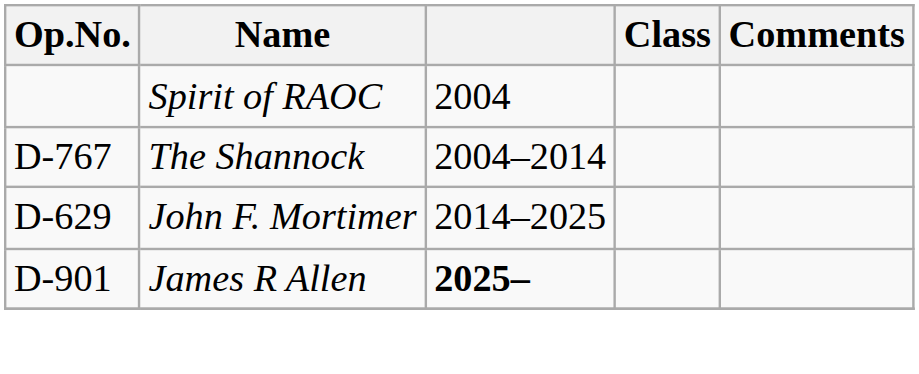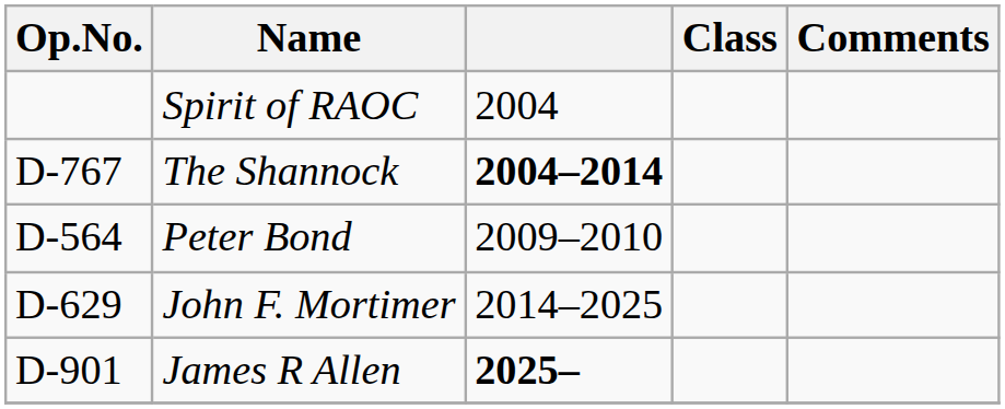 <table class="wikitable">
 <tr>
 <th>Op.No.</th>
 <th>Name</th>
 <th></th>
 <th>Class</th>
 <th>Comments</th>
 </tr>
 <tr>
 <td></td>
 <td><em>Spirit of RAOC</em></td>
 <td>2004</td>
 <td></td>
 <td></td>
 </tr>
 <tr>
 <td>D-767</td>
 <td><em>The Shannock</em></td>
-<td>2004–2014</td>
+<td><strong>2004–2014</strong></td>
+<td></td>
+<td></td>
+</tr>
+<tr>
+<td>D-564</td>
+<td><em>Peter Bond</em></td>
+<td>2009–2010</td>
 <td></td>
 <td></td>
 </tr>
 <tr>
 <td>D-629</td>
 <td><em>John F. Mortimer</em></td>
 <td>2014–2025</td>
 <td></td>
 <td></td>
 </tr>
 <tr>
 <td>D-901</td>
 <td><em>James R Allen</em></td>
 <td><strong>2025–</strong></td>
 <td></td>
 <td></td>
 </tr>
 <tr>
 </tr>
 </table>
